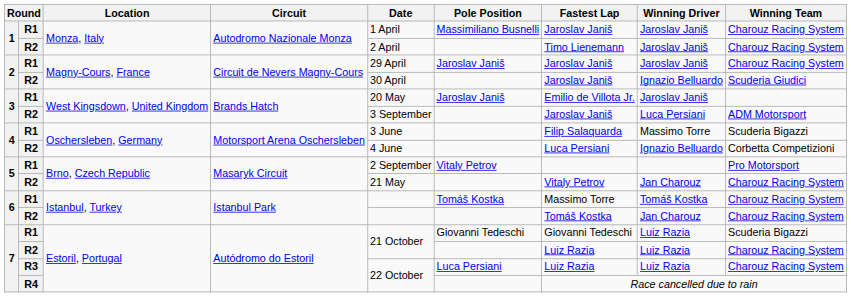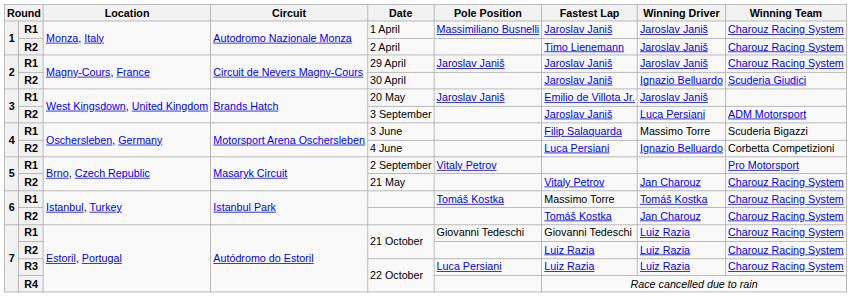 <table class="wikitable" style="font-size: 85%">
 <tr>
 <th colspan=2>Round</th>
 <th>Location</th>
 <th>Circuit</th>
 <th>Date</th>
 <th>Pole Position</th>
 <th>Fastest Lap</th>
 <th>Winning Driver</th>
 <th>Winning Team</th>
 </tr>
 <tr>
 <th rowspan=2>1</th>
 <th>R1</th>
 <td rowspan=2> <a href='#'>Monza</a>, <a href='#'>Italy</a></td>
 <td rowspan=2><a href='#'>Autodromo Nazionale Monza</a></td>
 <td>1 April</td>
 <td> <a href='#'>Massimiliano Busnelli</a></td>
 <td> <a href='#'>Jaroslav Janiš</a></td>
 <td> <a href='#'>Jaroslav Janiš</a></td>
 <td> <a href='#'>Charouz Racing System</a></td>
 </tr>
 <tr>
 <th>R2</th>
 <td>2 April</td>
 <td></td>
 <td> <a href='#'>Timo Lienemann</a></td>
 <td> <a href='#'>Jaroslav Janiš</a></td>
 <td> <a href='#'>Charouz Racing System</a></td>
 </tr>
 <tr>
 <th rowspan=2>2</th>
 <th>R1</th>
 <td rowspan=2> <a href='#'>Magny-Cours</a>, <a href='#'>France</a></td>
 <td rowspan=2><a href='#'>Circuit de Nevers Magny-Cours</a></td>
 <td>29 April</td>
 <td> <a href='#'>Jaroslav Janiš</a></td>
 <td> <a href='#'>Jaroslav Janiš</a></td>
 <td> <a href='#'>Jaroslav Janiš</a></td>
 <td> <a href='#'>Charouz Racing System</a></td>
 </tr>
 <tr>
 <th>R2</th>
 <td>30 April</td>
 <td></td>
 <td> <a href='#'>Jaroslav Janiš</a></td>
 <td> <a href='#'>Ignazio Belluardo</a></td>
 <td> <a href='#'>Scuderia Giudici</a></td>
 </tr>
 <tr>
 <th rowspan=2>3</th>
 <th>R1</th>
 <td rowspan=2 nowrap> <a href='#'>West Kingsdown</a>, <a href='#'>United Kingdom</a></td>
 <td rowspan=2><a href='#'>Brands Hatch</a></td>
 <td>20 May</td>
 <td> <a href='#'>Jaroslav Janiš</a></td>
 <td> <a href='#'>Emilio de Villota Jr.</a></td>
 <td> <a href='#'>Jaroslav Janiš</a></td>
 <td></td>
 </tr>
 <tr>
 <th>R2</th>
 <td>3 September</td>
 <td></td>
 <td> <a href='#'>Jaroslav Janiš</a></td>
 <td> <a href='#'>Luca Persiani</a></td>
 <td> <a href='#'>ADM Motorsport</a></td>
 </tr>
 <tr>
 <th rowspan=2>4</th>
 <th>R1</th>
 <td rowspan=2> <a href='#'>Oschersleben</a>, <a href='#'>Germany</a></td>
 <td rowspan=2 nowrap><a href='#'>Motorsport Arena Oschersleben</a></td>
 <td>3 June</td>
 <td></td>
 <td> <a href='#'>Filip Salaquarda</a></td>
 <td> Massimo Torre</td>
 <td> Scuderia Bigazzi</td>
 </tr>
 <tr>
 <th>R2</th>
 <td>4 June</td>
 <td></td>
 <td> <a href='#'>Luca Persiani</a></td>
 <td> <a href='#'>Ignazio Belluardo</a></td>
 <td> Corbetta Competizioni</td>
 </tr>
 <tr>
 <th rowspan=2>5</th>
 <th>R1</th>
 <td rowspan=2> <a href='#'>Brno</a>, <a href='#'>Czech Republic</a></td>
 <td rowspan=2><a href='#'>Masaryk Circuit</a></td>
 <td>2 September</td>
 <td> <a href='#'>Vitaly Petrov</a></td>
 <td></td>
 <td></td>
 <td> <a href='#'>Pro Motorsport</a></td>
 </tr>
 <tr>
 <th>R2</th>
 <td>21 May</td>
 <td></td>
 <td> <a href='#'>Vitaly Petrov</a></td>
 <td> <a href='#'>Jan Charouz</a></td>
 <td> <a href='#'>Charouz Racing System</a></td>
 </tr>
 <tr>
 <th rowspan=2>6</th>
 <th>R1</th>
 <td rowspan=2> <a href='#'>Istanbul</a>, <a href='#'>Turkey</a></td>
 <td rowspan=2><a href='#'>Istanbul Park</a></td>
 <td></td>
 <td> <a href='#'>Tomáš Kostka</a></td>
 <td> Massimo Torre</td>
 <td> <a href='#'>Tomáš Kostka</a></td>
 <td> <a href='#'>Charouz Racing System</a></td>
 </tr>
 <tr>
 <th>R2</th>
 <td></td>
 <td></td>
 <td> <a href='#'>Tomáš Kostka</a></td>
 <td> <a href='#'>Jan Charouz</a></td>
 <td> <a href='#'>Charouz Racing System</a></td>
 </tr>
 <tr>
 <th rowspan=4>7</th>
 <th>R1</th>
 <td rowspan=4> <a href='#'>Estoril</a>, <a href='#'>Portugal</a></td>
 <td rowspan=4><a href='#'>Autódromo do Estoril</a></td>
 <td rowspan=2>21 October</td>
 <td> Giovanni Tedeschi</td>
 <td> Giovanni Tedeschi</td>
 <td> <a href='#'>Luiz Razia</a></td>
-<td> Scuderia Bigazzi</td>
+<td> <a href='#'>Charouz Racing System</a></td>
 </tr>
 <tr>
 <th>R2</th>
 <td></td>
 <td> <a href='#'>Luiz Razia</a></td>
 <td> <a href='#'>Luiz Razia</a></td>
 <td> <a href='#'>Charouz Racing System</a></td>
 </tr>
 <tr>
 <th>R3</th>
 <td rowspan=2>22 October</td>
 <td> <a href='#'>Luca Persiani</a></td>
 <td> <a href='#'>Luiz Razia</a></td>
 <td> <a href='#'>Luiz Razia</a></td>
 <td> <a href='#'>Charouz Racing System</a></td>
 </tr>
 <tr>
 <th>R4</th>
 <td></td>
 <td align="center" colspan=3><em>Race cancelled due to rain</em></td>
 </tr>
 </table>
